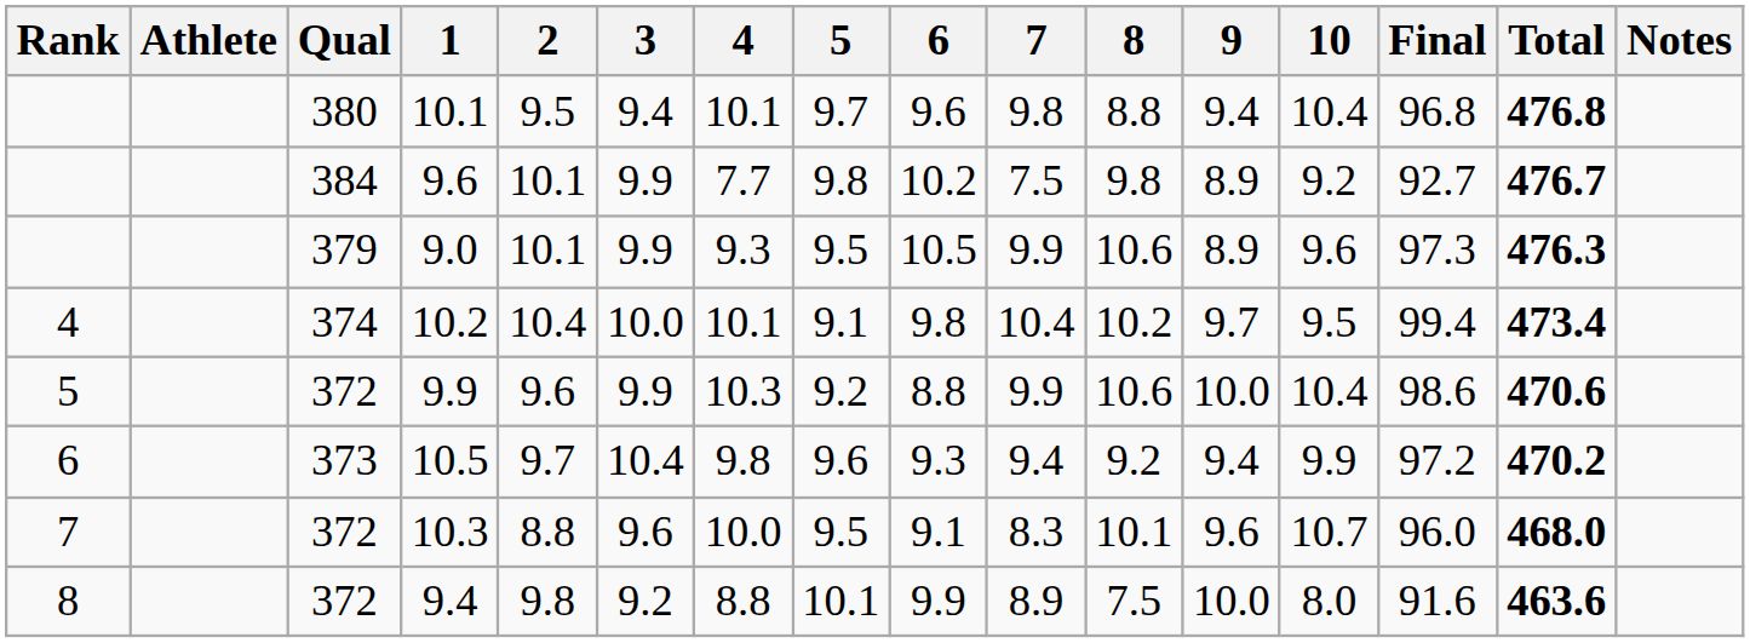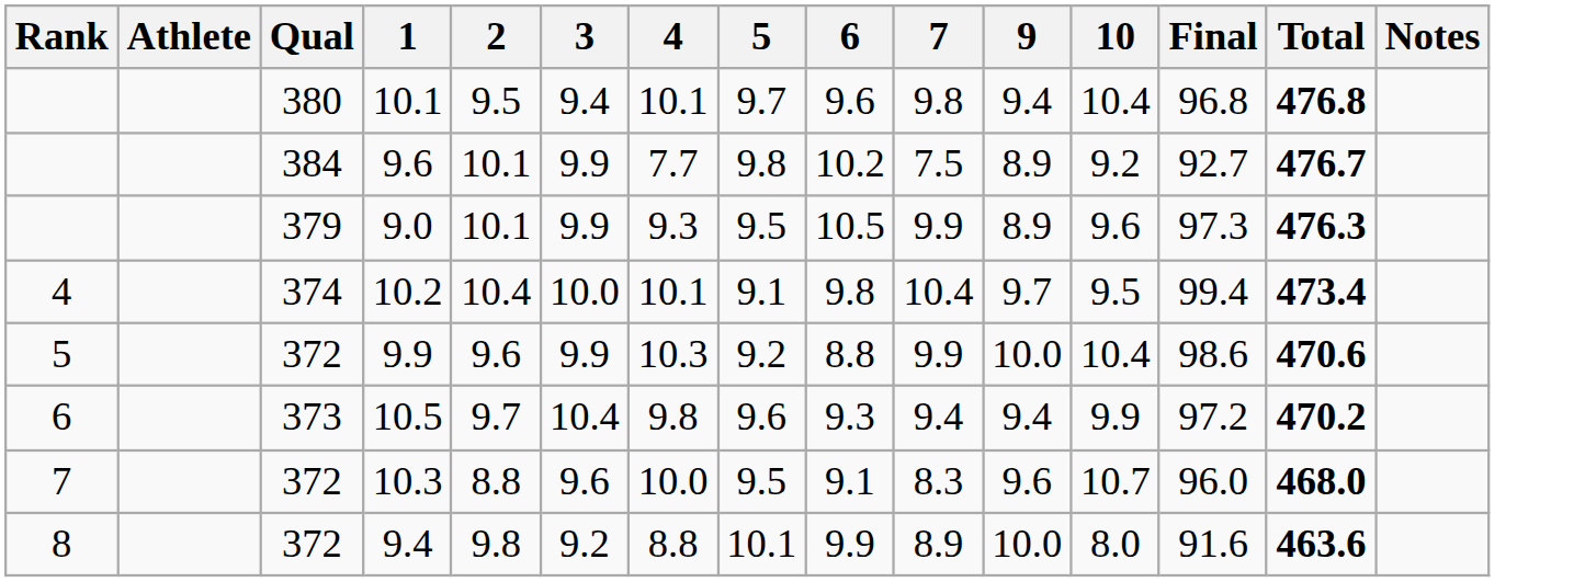 <table class="wikitable sortable">
 <tr>
 <th>Rank</th>
 <th>Athlete</th>
 <th>Qual</th>
 <th class="unsortable" style="width: 28px">1</th>
 <th class="unsortable" style="width: 28px">2</th>
 <th class="unsortable" style="width: 28px">3</th>
 <th class="unsortable" style="width: 28px">4</th>
 <th class="unsortable" style="width: 28px">5</th>
 <th class="unsortable" style="width: 28px">6</th>
 <th class="unsortable" style="width: 28px">7</th>
-<th class="unsortable" style="width: 28px">8</th>
 <th class="unsortable" style="width: 28px">9</th>
 <th class="unsortable" style="width: 28px">10</th>
 <th>Final</th>
 <th>Total</th>
 <th>Notes</th>
 </tr>
 <tr>
 <td align="center"></td>
 <td></td>
 <td align="center">380</td>
 <td align="center">10.1</td>
 <td align="center">9.5</td>
 <td align="center">9.4</td>
 <td align="center">10.1</td>
 <td align="center">9.7</td>
 <td align="center">9.6</td>
 <td align="center">9.8</td>
-<td align="center">8.8</td>
 <td align="center">9.4</td>
 <td align="center">10.4</td>
 <td align="center">96.8</td>
 <td align="center"><strong>476.8</strong></td>
 <td></td>
 </tr>
 <tr>
 <td align="center"></td>
 <td></td>
 <td align="center">384</td>
 <td align="center">9.6</td>
 <td align="center">10.1</td>
 <td align="center">9.9</td>
 <td align="center">7.7</td>
 <td align="center">9.8</td>
 <td align="center">10.2</td>
 <td align="center">7.5</td>
-<td align="center">9.8</td>
 <td align="center">8.9</td>
 <td align="center">9.2</td>
 <td align="center">92.7</td>
 <td align="center"><strong>476.7</strong></td>
 <td></td>
 </tr>
 <tr>
 <td align="center"></td>
 <td></td>
 <td align="center">379</td>
 <td align="center">9.0</td>
 <td align="center">10.1</td>
 <td align="center">9.9</td>
 <td align="center">9.3</td>
 <td align="center">9.5</td>
 <td align="center">10.5</td>
 <td align="center">9.9</td>
-<td align="center">10.6</td>
 <td align="center">8.9</td>
 <td align="center">9.6</td>
 <td align="center">97.3</td>
 <td align="center"><strong>476.3</strong></td>
 <td></td>
 </tr>
 <tr>
 <td align="center">4</td>
 <td></td>
 <td align="center">374</td>
 <td align="center">10.2</td>
 <td align="center">10.4</td>
 <td align="center">10.0</td>
 <td align="center">10.1</td>
 <td align="center">9.1</td>
 <td align="center">9.8</td>
 <td align="center">10.4</td>
-<td align="center">10.2</td>
 <td align="center">9.7</td>
 <td align="center">9.5</td>
 <td align="center">99.4</td>
 <td align="center"><strong>473.4</strong></td>
 <td></td>
 </tr>
 <tr>
 <td align="center">5</td>
 <td></td>
 <td align="center">372</td>
 <td align="center">9.9</td>
 <td align="center">9.6</td>
 <td align="center">9.9</td>
 <td align="center">10.3</td>
 <td align="center">9.2</td>
 <td align="center">8.8</td>
 <td align="center">9.9</td>
-<td align="center">10.6</td>
 <td align="center">10.0</td>
 <td align="center">10.4</td>
 <td align="center">98.6</td>
 <td align="center"><strong>470.6</strong></td>
 <td></td>
 </tr>
 <tr>
 <td align="center">6</td>
 <td></td>
 <td align="center">373</td>
 <td align="center">10.5</td>
 <td align="center">9.7</td>
 <td align="center">10.4</td>
 <td align="center">9.8</td>
 <td align="center">9.6</td>
 <td align="center">9.3</td>
 <td align="center">9.4</td>
-<td align="center">9.2</td>
 <td align="center">9.4</td>
 <td align="center">9.9</td>
 <td align="center">97.2</td>
 <td align="center"><strong>470.2</strong></td>
 <td></td>
 </tr>
 <tr>
 <td align="center">7</td>
 <td></td>
 <td align="center">372</td>
 <td align="center">10.3</td>
 <td align="center">8.8</td>
 <td align="center">9.6</td>
 <td align="center">10.0</td>
 <td align="center">9.5</td>
 <td align="center">9.1</td>
 <td align="center">8.3</td>
-<td align="center">10.1</td>
 <td align="center">9.6</td>
 <td align="center">10.7</td>
 <td align="center">96.0</td>
 <td align="center"><strong>468.0</strong></td>
 <td></td>
 </tr>
 <tr>
 <td align="center">8</td>
 <td></td>
 <td align="center">372</td>
 <td align="center">9.4</td>
 <td align="center">9.8</td>
 <td align="center">9.2</td>
 <td align="center">8.8</td>
 <td align="center">10.1</td>
 <td align="center">9.9</td>
 <td align="center">8.9</td>
-<td align="center">7.5</td>
 <td align="center">10.0</td>
 <td align="center">8.0</td>
 <td align="center">91.6</td>
 <td align="center"><strong>463.6</strong></td>
 <td></td>
 </tr>
 </table>
